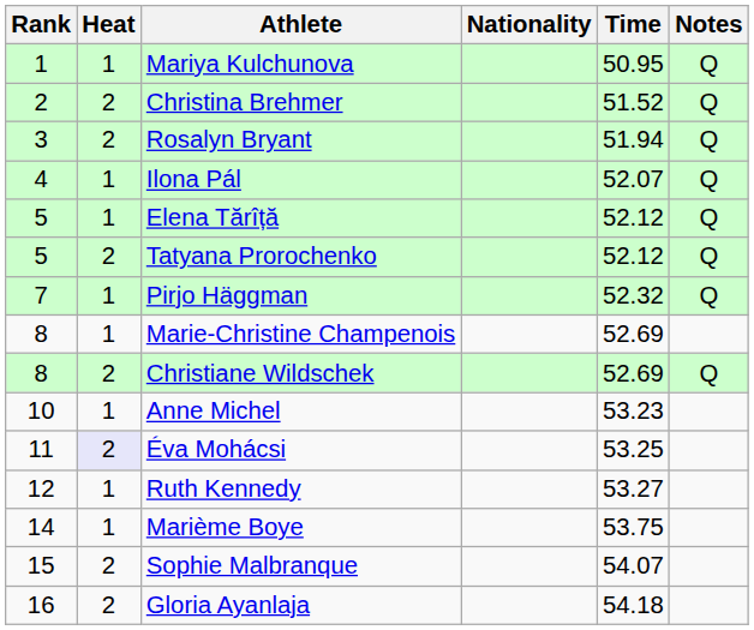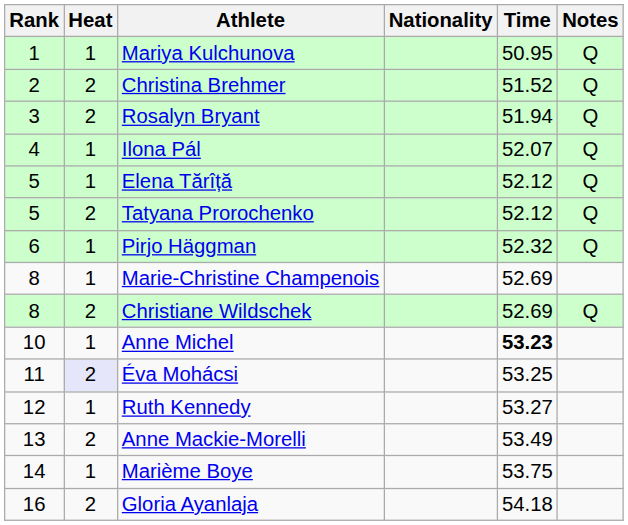 <table class="wikitable sortable" style="text-align:center">
 <tr>
 <th>Rank</th>
 <th>Heat</th>
 <th>Athlete</th>
 <th>Nationality</th>
 <th>Time</th>
 <th>Notes</th>
 </tr>
 <tr bgcolor=ccffcc>
 <td>1</td>
 <td>1</td>
 <td align=left><a href='#'>Mariya Kulchunova</a></td>
 <td align=left></td>
 <td>50.95</td>
 <td>Q</td>
 </tr>
 <tr bgcolor=ccffcc>
 <td>2</td>
 <td>2</td>
 <td align=left><a href='#'>Christina Brehmer</a></td>
 <td align=left></td>
 <td>51.52</td>
 <td>Q</td>
 </tr>
 <tr bgcolor=ccffcc>
 <td>3</td>
 <td>2</td>
 <td align=left><a href='#'>Rosalyn Bryant</a></td>
 <td align=left></td>
 <td>51.94</td>
 <td>Q</td>
 </tr>
 <tr bgcolor=ccffcc>
 <td>4</td>
 <td>1</td>
 <td align=left><a href='#'>Ilona Pál</a></td>
 <td align=left></td>
 <td>52.07</td>
 <td>Q</td>
 </tr>
 <tr bgcolor=ccffcc>
 <td>5</td>
 <td>1</td>
 <td align=left><a href='#'>Elena Tărîță</a></td>
 <td align=left></td>
 <td>52.12</td>
 <td>Q</td>
 </tr>
 <tr bgcolor=ccffcc>
 <td>5</td>
 <td>2</td>
 <td align=left><a href='#'>Tatyana Prorochenko</a></td>
 <td align=left></td>
 <td>52.12</td>
 <td>Q</td>
 </tr>
 <tr bgcolor=ccffcc>
-<td>7</td>
+<td>6</td>
 <td>1</td>
 <td align=left><a href='#'>Pirjo Häggman</a></td>
 <td align=left></td>
 <td>52.32</td>
 <td>Q</td>
 </tr>
 <tr>
 <td>8</td>
 <td>1</td>
 <td align=left><a href='#'>Marie-Christine Champenois</a></td>
 <td align=left></td>
 <td>52.69</td>
 <td></td>
 </tr>
 <tr bgcolor=ccffcc>
 <td>8</td>
 <td>2</td>
 <td align=left><a href='#'>Christiane Wildschek</a></td>
 <td align=left></td>
 <td>52.69</td>
 <td>Q</td>
 </tr>
 <tr>
 <td>10</td>
 <td>1</td>
 <td align=left><a href='#'>Anne Michel</a></td>
 <td align=left></td>
-<td>53.23</td>
+<td><strong>53.23</strong></td>
 <td></td>
 </tr>
 <tr>
 <td>11</td>
 <td style="background: lavender;">2</td>
 <td align=left><a href='#'>Éva Mohácsi</a></td>
 <td align=left></td>
 <td>53.25</td>
 <td></td>
 </tr>
 <tr>
 <td>12</td>
 <td>1</td>
 <td align=left><a href='#'>Ruth Kennedy</a></td>
 <td align=left></td>
 <td>53.27</td>
 <td></td>
 </tr>
 <tr>
+<td>13</td>
+<td>2</td>
+<td align=left><a href='#'>Anne Mackie-Morelli</a></td>
+<td align=left></td>
+<td>53.49</td>
+<td></td>
+</tr>
+<tr>
 <td>14</td>
 <td>1</td>
 <td align=left><a href='#'>Marième Boye</a></td>
 <td align=left></td>
 <td>53.75</td>
-<td></td>
-</tr>
-<tr>
-<td>15</td>
-<td>2</td>
-<td align=left><a href='#'>Sophie Malbranque</a></td>
-<td align=left></td>
-<td>54.07</td>
 <td></td>
 </tr>
 <tr>
 <td>16</td>
 <td>2</td>
 <td align=left><a href='#'>Gloria Ayanlaja</a></td>
 <td align=left></td>
 <td>54.18</td>
 <td></td>
 </tr>
 </table>
